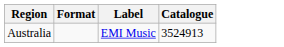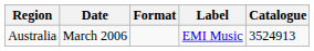 <table class="wikitable plainrowheaders">
 <tr>
 <th scope="col">Region</th>
+<th scope="col">Date</th>
 <th scope="col">Format</th>
 <th scope="col">Label</th>
 <th scope="col">Catalogue</th>
 </tr>
 <tr>
 <td>Australia</td>
+<td>March 2006</td>
 <td></td>
 <td><a href='#'>EMI Music</a></td>
 <td>3524913</td>
 </tr>
 </table>
